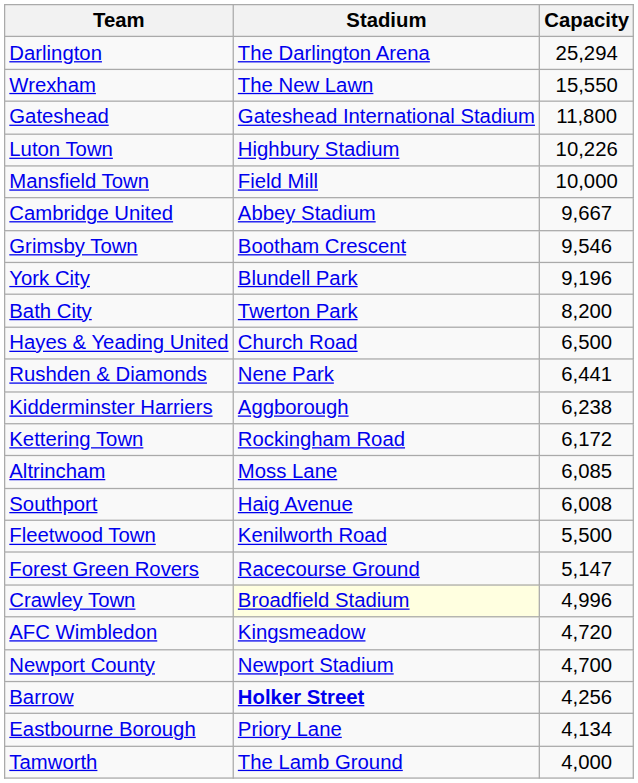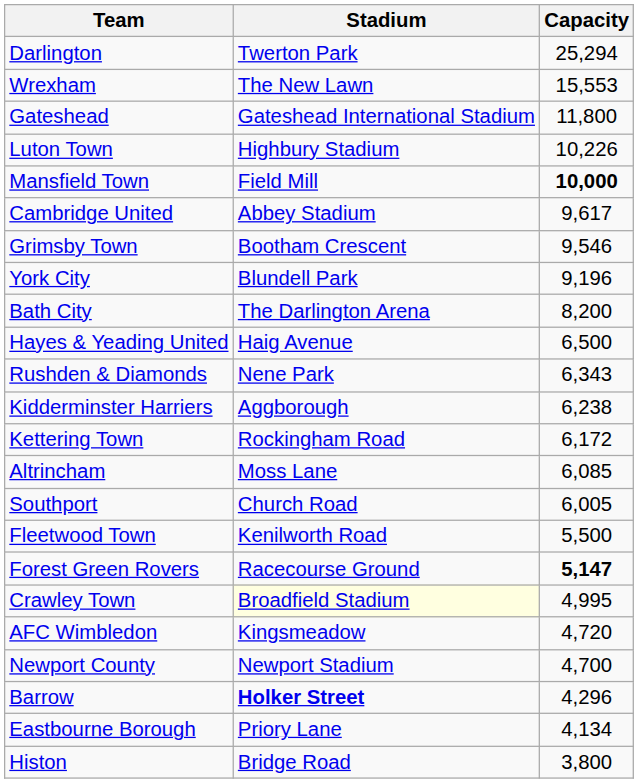 <table class="wikitable sortable">
 <tr>
 <th>Team</th>
 <th>Stadium</th>
 <th>Capacity</th>
 </tr>
 <tr>
 <td><a href='#'>Darlington</a></td>
-<td><a href='#'>The Darlington Arena</a></td>
+<td><a href='#'>Twerton Park</a></td>
 <td align="center">25,294</td>
 </tr>
 <tr>
 <td><a href='#'>Wrexham</a></td>
 <td><a href='#'>The New Lawn</a></td>
-<td align="center">15,550</td>
+<td align="center">15,553</td>
 </tr>
 <tr>
 <td><a href='#'>Gateshead</a></td>
 <td><a href='#'>Gateshead International Stadium</a></td>
 <td align="center">11,800</td>
 </tr>
 <tr>
 <td><a href='#'>Luton Town</a></td>
 <td><a href='#'>Highbury Stadium</a></td>
 <td align="center">10,226</td>
 </tr>
 <tr>
 <td><a href='#'>Mansfield Town</a></td>
 <td><a href='#'>Field Mill</a></td>
-<td align="center">10,000</td>
+<td align="center"><strong>10,000</strong></td>
 </tr>
 <tr>
 <td><a href='#'>Cambridge United</a></td>
 <td><a href='#'>Abbey Stadium</a></td>
-<td align="center">9,667</td>
+<td align="center">9,617</td>
 </tr>
 <tr>
 <td><a href='#'>Grimsby Town</a></td>
 <td><a href='#'>Bootham Crescent</a></td>
 <td align="center">9,546</td>
 </tr>
 <tr>
 <td><a href='#'>York City</a></td>
 <td><a href='#'>Blundell Park</a></td>
 <td align="center">9,196</td>
 </tr>
 <tr>
 <td><a href='#'>Bath City</a></td>
-<td><a href='#'>Twerton Park</a></td>
+<td><a href='#'>The Darlington Arena</a></td>
 <td align="center">8,200</td>
 </tr>
 <tr>
 <td><a href='#'>Hayes & Yeading United</a></td>
-<td><a href='#'>Church Road</a></td>
+<td><a href='#'>Haig Avenue</a></td>
 <td align="center">6,500</td>
 </tr>
 <tr>
 <td><a href='#'>Rushden & Diamonds</a></td>
 <td><a href='#'>Nene Park</a></td>
-<td align="center">6,441</td>
+<td align="center">6,343</td>
 </tr>
 <tr>
 <td><a href='#'>Kidderminster Harriers</a></td>
 <td><a href='#'>Aggborough</a></td>
 <td align="center">6,238</td>
 </tr>
 <tr>
 <td><a href='#'>Kettering Town</a></td>
 <td><a href='#'>Rockingham Road</a></td>
 <td align="center">6,172</td>
 </tr>
 <tr>
 <td><a href='#'>Altrincham</a></td>
 <td><a href='#'>Moss Lane</a></td>
 <td align="center">6,085</td>
 </tr>
 <tr>
 <td><a href='#'>Southport</a></td>
-<td><a href='#'>Haig Avenue</a></td>
-<td align="center">6,008</td>
+<td><a href='#'>Church Road</a></td>
+<td align="center">6,005</td>
 </tr>
 <tr>
 <td><a href='#'>Fleetwood Town</a></td>
 <td><a href='#'>Kenilworth Road</a></td>
 <td align="center">5,500</td>
 </tr>
 <tr>
 <td><a href='#'>Forest Green Rovers</a></td>
 <td><a href='#'>Racecourse Ground</a></td>
-<td align="center">5,147</td>
+<td align="center"><strong>5,147</strong></td>
 </tr>
 <tr>
 <td><a href='#'>Crawley Town</a></td>
 <td style="background: lightyellow;"><a href='#'>Broadfield Stadium</a></td>
-<td align="center">4,996</td>
+<td align="center">4,995</td>
 </tr>
 <tr>
 <td><a href='#'>AFC Wimbledon</a></td>
 <td><a href='#'>Kingsmeadow</a></td>
 <td align="center">4,720</td>
 </tr>
 <tr>
 <td><a href='#'>Newport County</a></td>
 <td><a href='#'>Newport Stadium</a></td>
 <td align="center">4,700</td>
 </tr>
 <tr>
 <td><a href='#'>Barrow</a></td>
 <td><strong><a href='#'>Holker Street</a></strong></td>
-<td align="center">4,256</td>
+<td align="center">4,296</td>
 </tr>
 <tr>
 <td><a href='#'>Eastbourne Borough</a></td>
 <td><a href='#'>Priory Lane</a></td>
 <td align="center">4,134</td>
 </tr>
 <tr>
-<td><a href='#'>Tamworth</a></td>
-<td><a href='#'>The Lamb Ground</a></td>
-<td align="center">4,000</td>
+<td><a href='#'>Histon</a></td>
+<td><a href='#'>Bridge Road</a></td>
+<td align="center">3,800</td>
 </tr>
 </table>
